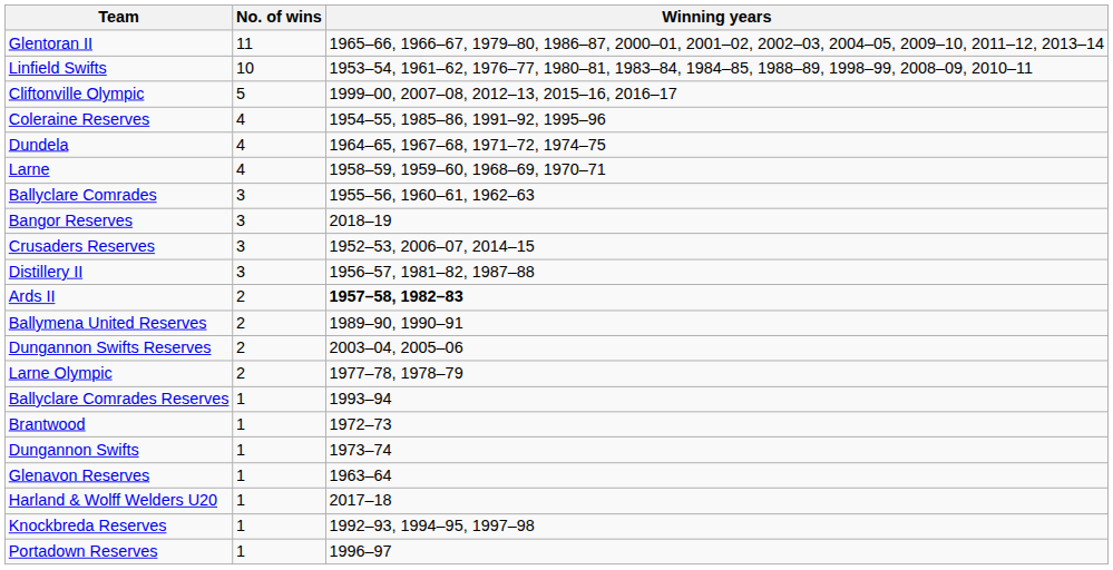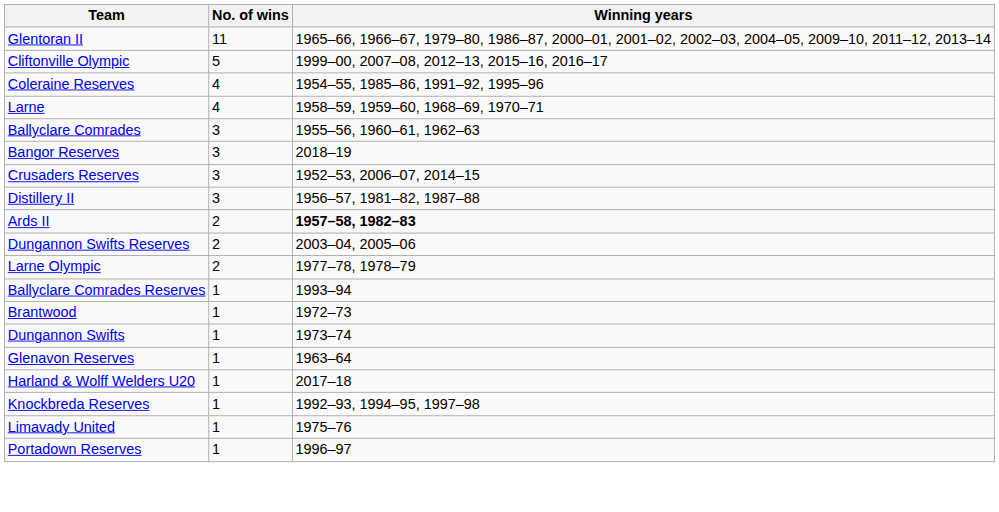 <table class="wikitable">
 <tr>
 <th>Team</th>
 <th>No. of wins</th>
 <th>Winning years</th>
 </tr>
 <tr>
 <td><a href='#'>Glentoran II</a></td>
 <td>11</td>
 <td>1965–66, 1966–67, 1979–80, 1986–87, 2000–01, 2001–02, 2002–03, 2004–05, 2009–10, 2011–12, 2013–14</td>
 </tr>
 <tr>
-<td><a href='#'>Linfield Swifts</a></td>
-<td>10</td>
-<td>1953–54, 1961–62, 1976–77, 1980–81, 1983–84, 1984–85, 1988–89, 1998–99, 2008–09, 2010–11</td>
-</tr>
-<tr>
 <td><a href='#'>Cliftonville Olympic</a></td>
 <td>5</td>
 <td>1999–00, 2007–08, 2012–13, 2015–16, 2016–17</td>
 </tr>
 <tr>
 <td><a href='#'>Coleraine Reserves</a></td>
 <td>4</td>
 <td>1954–55, 1985–86, 1991–92, 1995–96</td>
-</tr>
-<tr>
-<td><a href='#'>Dundela</a></td>
-<td>4</td>
-<td>1964–65, 1967–68, 1971–72, 1974–75</td>
 </tr>
 <tr>
 <td><a href='#'>Larne</a></td>
 <td>4</td>
 <td>1958–59, 1959–60, 1968–69, 1970–71</td>
 </tr>
 <tr>
 <td><a href='#'>Ballyclare Comrades</a></td>
 <td>3</td>
 <td>1955–56, 1960–61, 1962–63</td>
 </tr>
 <tr>
 <td><a href='#'>Bangor Reserves</a></td>
 <td>3</td>
 <td>2018–19</td>
 </tr>
 <tr>
 <td><a href='#'>Crusaders Reserves</a></td>
 <td>3</td>
 <td>1952–53, 2006–07, 2014–15</td>
 </tr>
 <tr>
 <td><a href='#'>Distillery II</a></td>
 <td>3</td>
 <td>1956–57, 1981–82, 1987–88</td>
 </tr>
 <tr>
 <td><a href='#'>Ards II</a></td>
 <td>2</td>
 <td><strong>1957–58, 1982–83</strong></td>
-</tr>
-<tr>
-<td><a href='#'>Ballymena United Reserves</a></td>
-<td>2</td>
-<td>1989–90, 1990–91</td>
 </tr>
 <tr>
 <td><a href='#'>Dungannon Swifts Reserves</a></td>
 <td>2</td>
 <td>2003–04, 2005–06</td>
 </tr>
 <tr>
 <td><a href='#'>Larne Olympic</a></td>
 <td>2</td>
 <td>1977–78, 1978–79</td>
 </tr>
 <tr>
 <td><a href='#'>Ballyclare Comrades Reserves</a></td>
 <td>1</td>
 <td>1993–94</td>
 </tr>
 <tr>
 <td><a href='#'>Brantwood</a></td>
 <td>1</td>
 <td>1972–73</td>
 </tr>
 <tr>
 <td><a href='#'>Dungannon Swifts</a></td>
 <td>1</td>
 <td>1973–74</td>
 </tr>
 <tr>
 <td><a href='#'>Glenavon Reserves</a></td>
 <td>1</td>
 <td>1963–64</td>
 </tr>
 <tr>
 <td><a href='#'>Harland & Wolff Welders U20</a></td>
 <td>1</td>
 <td>2017–18</td>
 </tr>
 <tr>
 <td><a href='#'>Knockbreda Reserves</a></td>
 <td>1</td>
 <td>1992–93, 1994–95, 1997–98</td>
 </tr>
 <tr>
+<td><a href='#'>Limavady United</a></td>
+<td>1</td>
+<td>1975–76</td>
+</tr>
+<tr>
 <td><a href='#'>Portadown Reserves</a></td>
 <td>1</td>
 <td>1996–97</td>
 </tr>
 </table>
